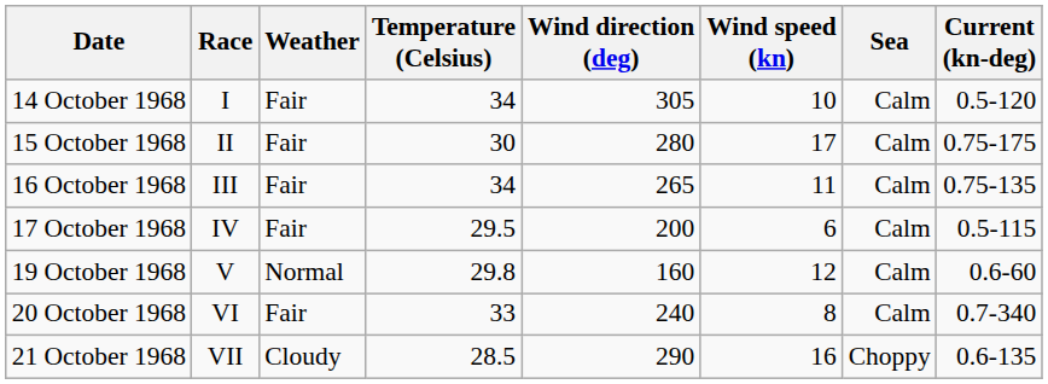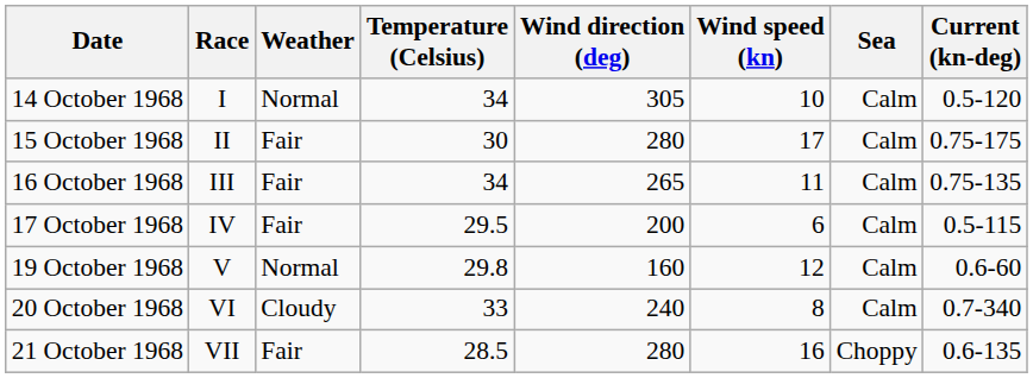 <table class="wikitable" style="text-align:right; font-size:90%">
 <tr>
 <th>Date</th>
 <th>Race</th>
 <th>Weather</th>
 <th>Temperature<br>(Celsius)</th>
 <th>Wind direction<br>(<a href='#'>deg</a>)</th>
 <th>Wind speed<br>(<a href='#'>kn</a>)</th>
 <th>Sea</th>
 <th>Current<br>(kn-deg)</th>
 </tr>
 <tr>
 <td>14 October 1968</td>
 <td align=center>I</td>
-<td align=left>Fair</td>
+<td align=left>Normal</td>
 <td>34</td>
 <td>305</td>
 <td>10</td>
 <td>Calm</td>
 <td>0.5-120</td>
 </tr>
 <tr>
 <td>15 October 1968</td>
 <td align=center>II</td>
 <td align=left>Fair</td>
 <td>30</td>
 <td>280</td>
 <td>17</td>
 <td>Calm</td>
 <td>0.75-175</td>
 </tr>
 <tr>
 <td>16 October 1968</td>
 <td align=center>III</td>
 <td align=left>Fair</td>
 <td>34</td>
 <td>265</td>
 <td>11</td>
 <td>Calm</td>
 <td>0.75-135</td>
 </tr>
 <tr>
 <td>17 October 1968</td>
 <td align=center>IV</td>
 <td align=left>Fair</td>
 <td>29.5</td>
 <td>200</td>
 <td>6</td>
 <td>Calm</td>
 <td>0.5-115</td>
 </tr>
 <tr>
 <td>19 October 1968</td>
 <td align=center>V</td>
 <td align=left>Normal</td>
 <td>29.8</td>
 <td>160</td>
 <td>12</td>
 <td>Calm</td>
 <td>0.6-60</td>
 </tr>
 <tr>
 <td>20 October 1968</td>
 <td align=center>VI</td>
-<td align=left>Fair</td>
+<td align=left>Cloudy</td>
 <td>33</td>
 <td>240</td>
 <td>8</td>
 <td>Calm</td>
 <td>0.7-340</td>
 </tr>
 <tr>
 <td>21 October 1968</td>
 <td align=center>VII</td>
-<td align=left>Cloudy</td>
+<td align=left>Fair</td>
 <td>28.5</td>
-<td>290</td>
+<td>280</td>
 <td>16</td>
 <td>Choppy</td>
 <td>0.6-135</td>
 </tr>
 </table>
